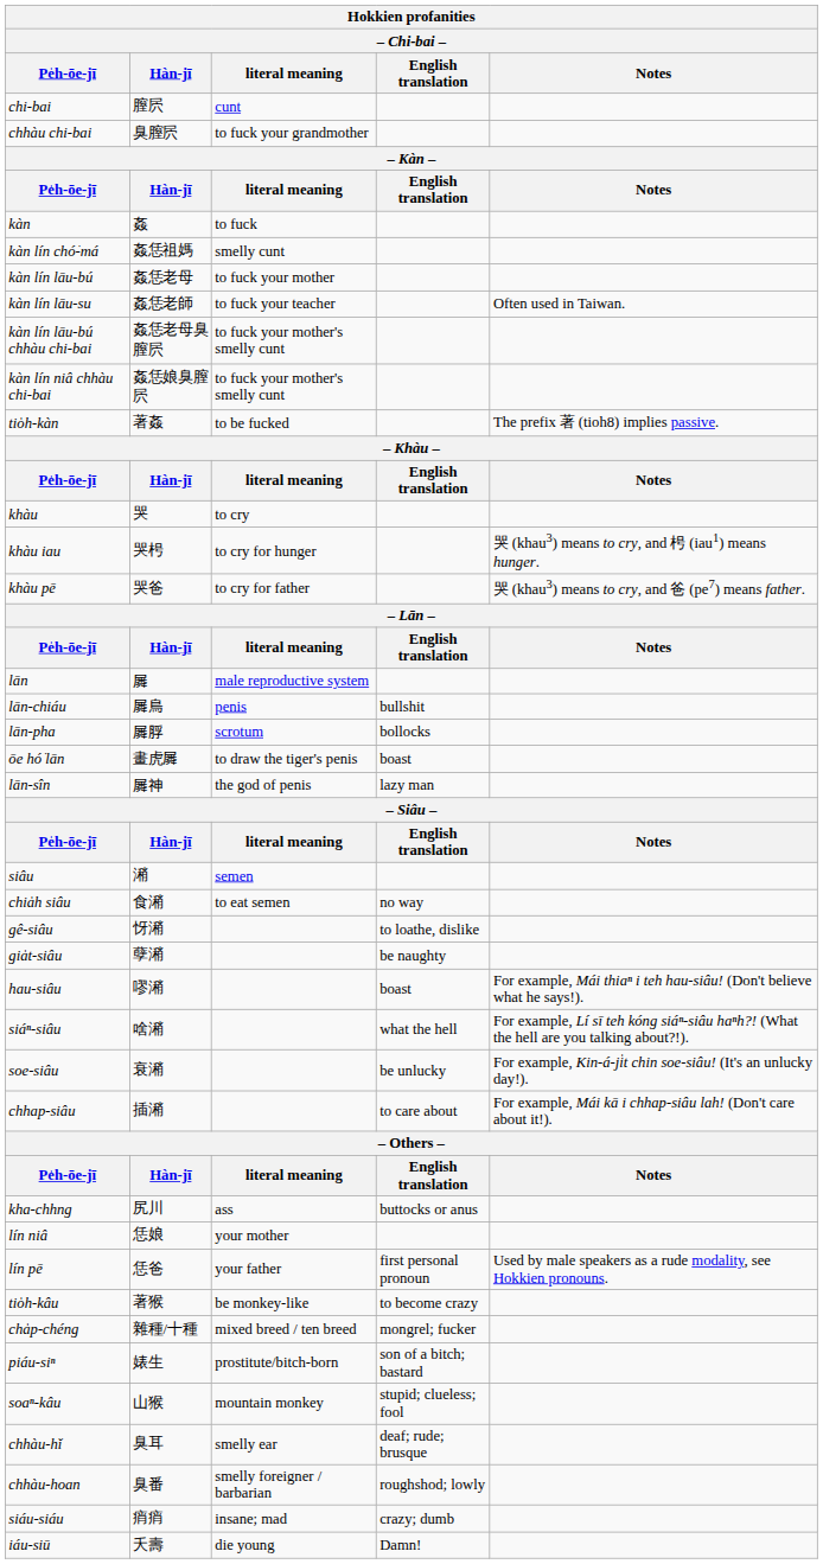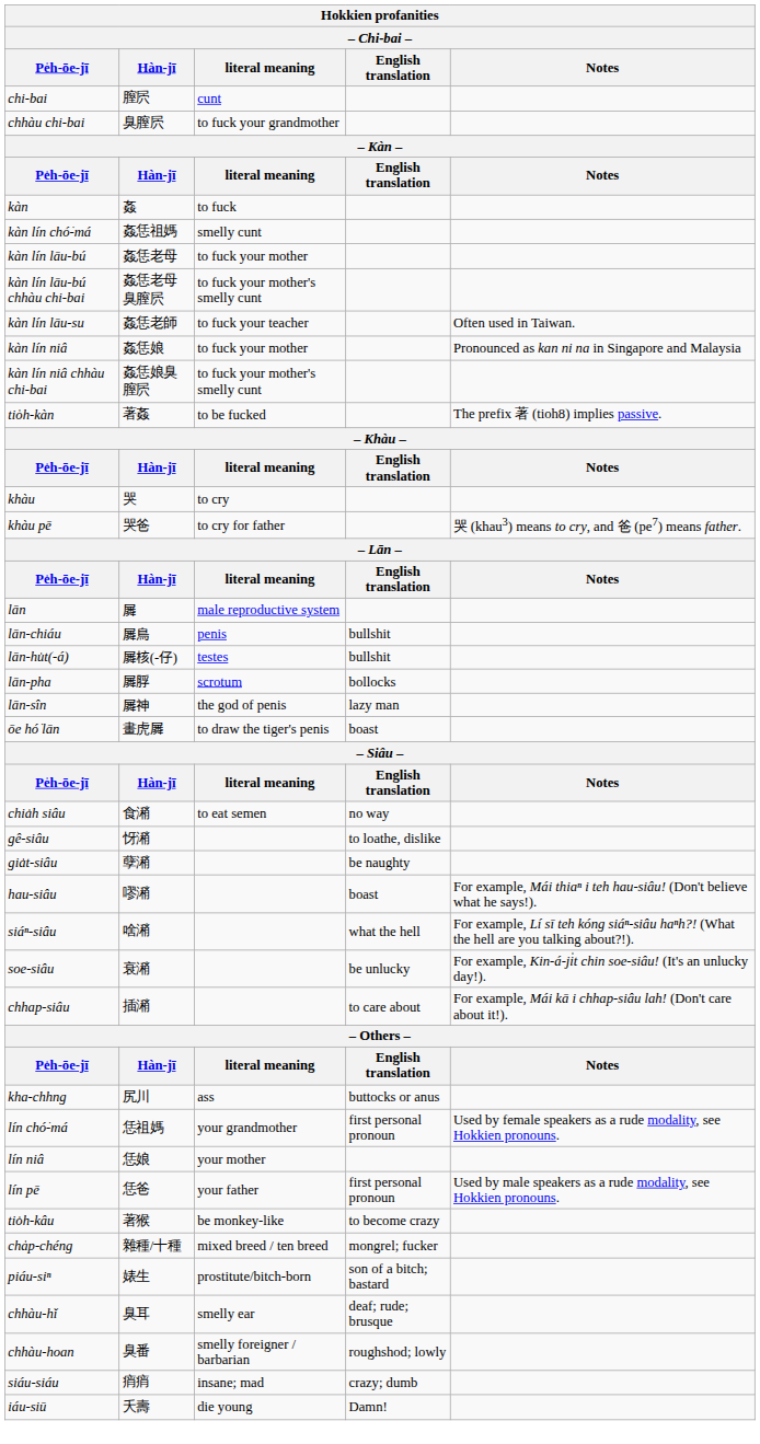 <table class="wikitable">
 <tr>
 <th colspan=5>Hokkien profanities</th>
 </tr>
 <tr>
 <th colspan=5>– <em>Chi-bai</em> –</th>
 </tr>
 <tr>
 <th><a href='#'>Pe̍h-ōe-jī</a></th>
 <th><a href='#'>Hàn-jī</a></th>
 <th>literal meaning</th>
 <th>English translation</th>
 <th>Notes</th>
 </tr>
 <tr>
 <td><em>chi-bai</em></td>
 <td>膣屄</td>
 <td><a href='#'>cunt</a></td>
 <td></td>
 <td></td>
 </tr>
 <tr>
 <td><em>chhàu chi-bai</em></td>
 <td>臭膣屄</td>
 <td>to fuck your grandmother</td>
 <td></td>
 <td></td>
 </tr>
 <tr>
 <th colspan=5>– <em>Kàn</em> –</th>
 </tr>
 <tr>
 <th><a href='#'>Pe̍h-ōe-jī</a></th>
 <th><a href='#'>Hàn-jī</a></th>
 <th>literal meaning</th>
 <th>English translation</th>
 <th>Notes</th>
 </tr>
 <tr>
 <td><em>kàn</em></td>
 <td>姦</td>
 <td>to fuck</td>
 <td></td>
 <td></td>
 </tr>
 <tr>
 <td><em>kàn lín chó͘-má</em></td>
 <td>姦恁祖媽</td>
 <td>smelly cunt</td>
 <td></td>
 <td></td>
 </tr>
 <tr>
 <td><em>kàn lín lāu-bú</em></td>
 <td>姦恁老母</td>
 <td>to fuck your mother</td>
 <td></td>
 <td></td>
 </tr>
 <tr>
+<td><em>kàn lín lāu-bú chhàu chi-bai</em></td>
+<td>姦恁老母臭膣屄</td>
+<td>to fuck your mother's smelly cunt</td>
+<td></td>
+<td></td>
+</tr>
+<tr>
 <td><em>kàn lín lāu-su</em></td>
 <td>姦恁老師</td>
 <td>to fuck your teacher</td>
 <td></td>
 <td>Often used in Taiwan.</td>
 </tr>
 <tr>
-<td><em>kàn lín lāu-bú chhàu chi-bai</em></td>
-<td>姦恁老母臭膣屄</td>
-<td>to fuck your mother's smelly cunt</td>
+<td><em>kàn lín niâ</em></td>
+<td>姦恁娘</td>
+<td>to fuck your mother</td>
 <td></td>
-<td></td>
+<td>Pronounced as <em>kan ni na</em> in Singapore and Malaysia</td>
 </tr>
 <tr>
 <td><em>kàn lín niâ chhàu chi-bai</em></td>
 <td>姦恁娘臭膣屄</td>
 <td>to fuck your mother's smelly cunt</td>
 <td></td>
 <td></td>
 </tr>
 <tr>
 <td><em>tio̍h-kàn</em></td>
 <td>著姦</td>
 <td>to be fucked</td>
 <td></td>
 <td>The prefix 著 (tioh8) implies <a href='#'>passive</a>.</td>
 </tr>
 <tr>
 <th colspan=5>– <em>Khàu</em> –</th>
 </tr>
 <tr>
 <th><a href='#'>Pe̍h-ōe-jī</a></th>
 <th><a href='#'>Hàn-jī</a></th>
 <th>literal meaning</th>
 <th>English translation</th>
 <th>Notes</th>
 </tr>
 <tr>
 <td><em>khàu</em></td>
 <td>哭</td>
 <td>to cry</td>
 <td></td>
 <td></td>
 </tr>
 <tr>
-<td><em>khàu iau</em></td>
-<td>哭枵</td>
-<td>to cry for hunger</td>
-<td></td>
-<td>哭 (khau<sup>3</sup>) means <em>to cry</em>, and 枵 (iau<sup>1</sup>) means <em>hunger</em>.</td>
-</tr>
-<tr>
 <td><em>khàu pē</em></td>
 <td>哭爸</td>
 <td>to cry for father</td>
 <td></td>
 <td>哭 (khau<sup>3</sup>) means <em>to cry</em>, and 爸 (pe<sup>7</sup>) means <em>father</em>.</td>
 </tr>
 <tr>
 <th colspan=5>– <em>Lān</em> –</th>
 </tr>
 <tr>
 <th><a href='#'>Pe̍h-ōe-jī</a></th>
 <th><a href='#'>Hàn-jī</a></th>
 <th>literal meaning</th>
 <th>English translation</th>
 <th>Notes</th>
 </tr>
 <tr>
 <td><em>lān</em></td>
 <td>𡳞</td>
 <td><a href='#'>male reproductive system</a></td>
 <td></td>
 <td></td>
 </tr>
 <tr>
 <td><em>lān-chiáu</em></td>
 <td>𡳞鳥</td>
 <td><a href='#'>penis</a></td>
 <td>bullshit</td>
 <td></td>
 </tr>
 <tr>
+<td><em>lān-hu̍t(-á)</em></td>
+<td>𡳞核(-仔)</td>
+<td><a href='#'>testes</a></td>
+<td>bullshit</td>
+<td></td>
+</tr>
+<tr>
 <td><em>lān-pha</em></td>
 <td>𡳞脬</td>
 <td><a href='#'>scrotum</a></td>
 <td>bollocks</td>
 <td></td>
 </tr>
 <tr>
+<td><em>lān-sîn</em></td>
+<td>𡳞神</td>
+<td>the god of penis</td>
+<td>lazy man</td>
+<td></td>
+</tr>
+<tr>
 <td><em>ōe hó͘ lān</em></td>
 <td>畫虎𡳞</td>
 <td>to draw the tiger's penis</td>
 <td>boast</td>
-<td></td>
-</tr>
-<tr>
-<td><em>lān-sîn</em></td>
-<td>𡳞神</td>
-<td>the god of penis</td>
-<td>lazy man</td>
 <td></td>
 </tr>
 <tr>
 <th colspan=5>– <em>Siâu</em> –</th>
 </tr>
 <tr>
 <th><a href='#'>Pe̍h-ōe-jī</a></th>
 <th><a href='#'>Hàn-jī</a></th>
 <th>literal meaning</th>
 <th>English translation</th>
 <th>Notes</th>
-</tr>
-<tr>
-<td><em>siâu</em></td>
-<td>潲</td>
-<td><a href='#'>semen</a></td>
-<td></td>
-<td></td>
 </tr>
 <tr>
 <td><em>chia̍h siâu</em></td>
 <td>食潲</td>
 <td>to eat semen</td>
 <td>no way</td>
 <td></td>
 </tr>
 <tr>
 <td><em>gê-siâu</em></td>
 <td>㤉潲</td>
 <td></td>
 <td>to loathe, dislike</td>
 <td></td>
 </tr>
 <tr>
 <td><em>gia̍t-siâu</em></td>
 <td>孽潲</td>
 <td></td>
 <td>be naughty</td>
 </tr>
 <tr>
 <td><em>hau-siâu</em></td>
 <td>嘐潲</td>
 <td></td>
 <td>boast</td>
 <td>For example, <em>Mái thiaⁿ i teh hau-siâu!</em> (Don't believe what he says!).</td>
 </tr>
 <tr>
 <td><em>siáⁿ-siâu</em></td>
 <td>啥潲</td>
 <td></td>
 <td>what the hell</td>
 <td>For example, <em>Lí sī teh kóng siáⁿ-siâu haⁿh?!</em> (What the hell are you talking about?!).</td>
 </tr>
 <tr>
 <td><em>soe-siâu</em></td>
 <td>衰潲</td>
 <td></td>
 <td>be unlucky</td>
 <td>For example, <em>Kin-á-ji̍t chin soe-siâu!</em> (It's an unlucky day!).</td>
 </tr>
 <tr>
 <td><em>chhap-siâu</em></td>
 <td>插潲</td>
 <td></td>
 <td>to care about</td>
 <td>For example, <em>Mái kā i chhap-siâu lah!</em> (Don't care about it!).</td>
 </tr>
 <tr>
 <th colspan=5>– Others –</th>
 </tr>
 <tr>
 <th><a href='#'>Pe̍h-ōe-jī</a></th>
 <th><a href='#'>Hàn-jī</a></th>
 <th>literal meaning</th>
 <th>English translation</th>
 <th>Notes</th>
 </tr>
 <tr>
 <td><em>kha-chhng</em></td>
 <td>尻川</td>
 <td>ass</td>
 <td>buttocks or anus</td>
 <td></td>
 </tr>
 <tr>
+<td><em>lín chó͘-má</em></td>
+<td>恁祖媽</td>
+<td>your grandmother</td>
+<td>first personal pronoun</td>
+<td>Used by female speakers as a rude <a href='#'>modality</a>, see <a href='#'>Hokkien pronouns</a>.</td>
+</tr>
+<tr>
 <td><em>lín niâ</em></td>
 <td>恁娘</td>
 <td>your mother</td>
 <td></td>
 <td></td>
 </tr>
 <tr>
 <td><em>lín pē</em></td>
 <td>恁爸</td>
 <td>your father</td>
 <td>first personal pronoun</td>
 <td>Used by male speakers as a rude <a href='#'>modality</a>, see <a href='#'>Hokkien pronouns</a>.</td>
 </tr>
 <tr>
 <td><em>tio̍h-kâu</em></td>
 <td>著猴</td>
 <td>be monkey-like</td>
 <td>to become crazy</td>
 <td></td>
 </tr>
 <tr>
 <td><em>cha̍p-chéng</em></td>
 <td>雜種/十種</td>
 <td>mixed breed / ten breed</td>
 <td>mongrel; fucker</td>
 <td></td>
 </tr>
 <tr>
 <td><em>piáu-siⁿ</em></td>
 <td>婊生</td>
 <td>prostitute/bitch-born</td>
 <td>son of a bitch; bastard</td>
 <td></td>
 </tr>
 <tr>
-<td><em>soaⁿ-kâu</em></td>
-<td>山猴</td>
-<td>mountain monkey</td>
-<td>stupid; clueless; fool</td>
-<td></td>
-</tr>
-<tr>
 <td><em>chhàu-hǐ</em></td>
 <td>臭耳</td>
 <td>smelly ear</td>
 <td>deaf; rude; brusque</td>
 <td></td>
 </tr>
 <tr>
 <td><em>chhàu-hoan</em></td>
 <td>臭番</td>
 <td>smelly foreigner / barbarian</td>
 <td>roughshod; lowly</td>
 <td></td>
 </tr>
 <tr>
 <td><em>siáu-siáu</em></td>
 <td>痟痟</td>
 <td>insane; mad</td>
 <td>crazy; dumb</td>
 <td></td>
 </tr>
 <tr>
 <td><em>iáu-siū</em></td>
 <td>夭壽</td>
 <td>die young</td>
 <td>Damn!</td>
 <td></td>
 </tr>
 </table>
